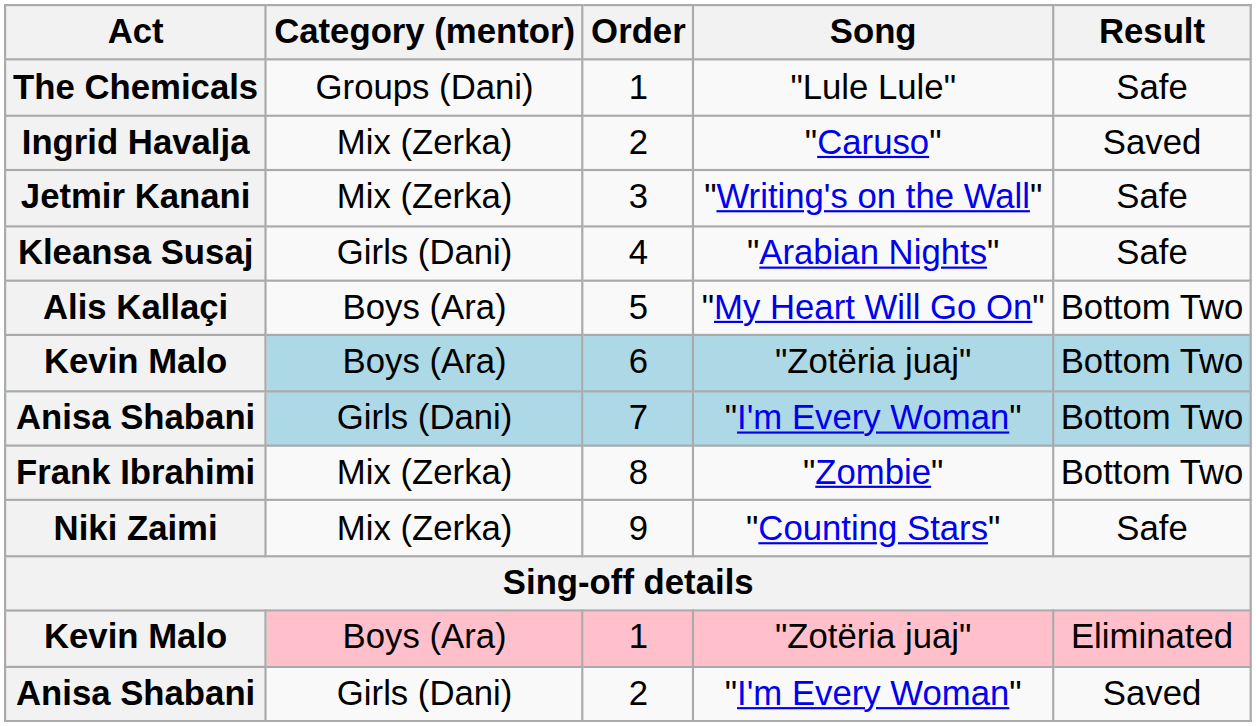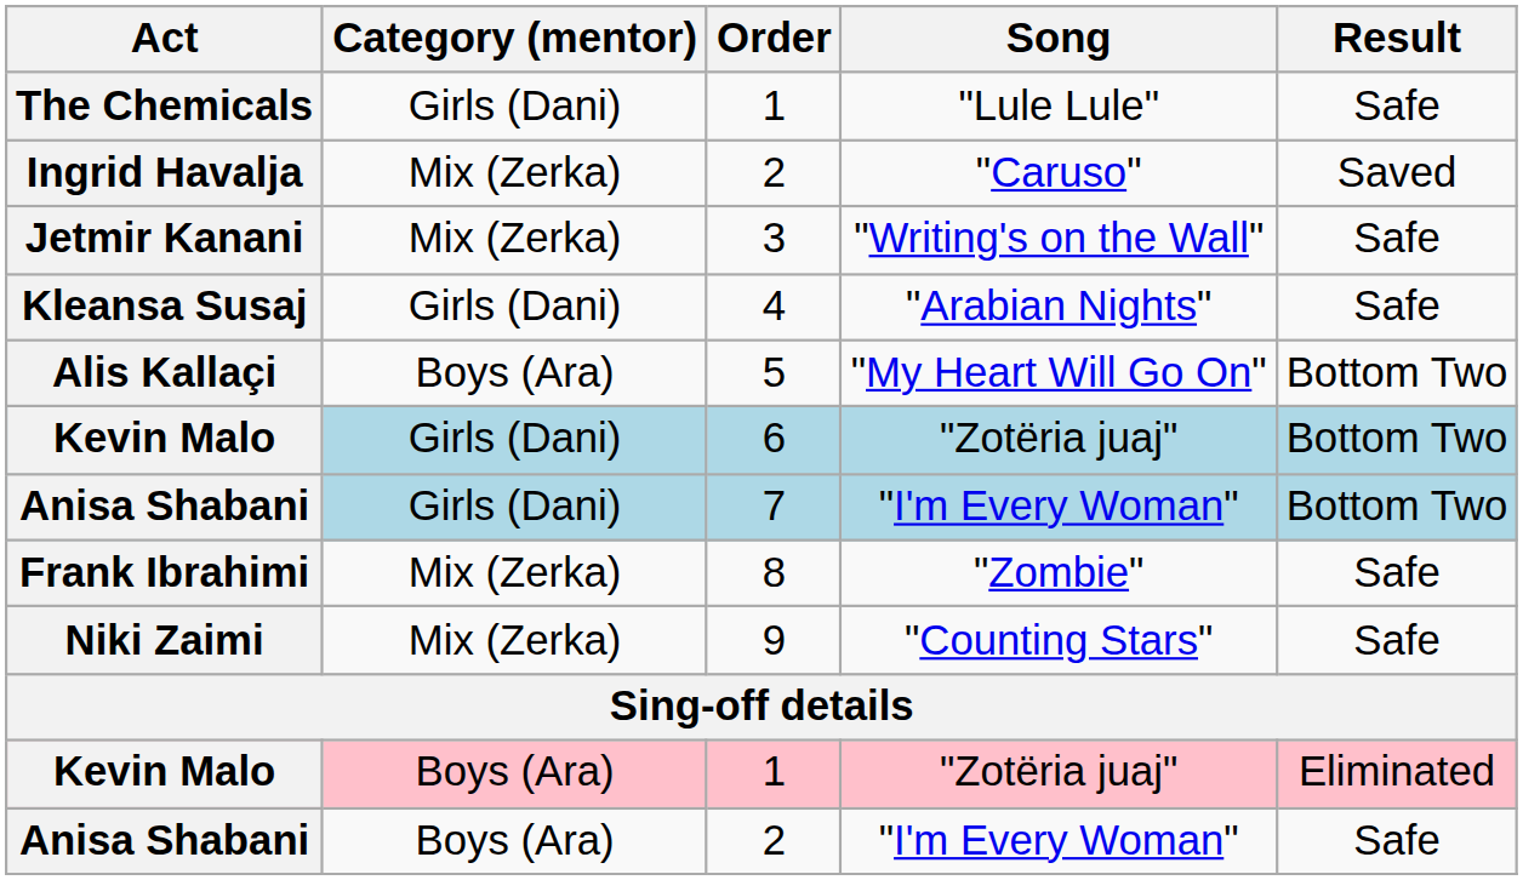 <table class="wikitable plainrowheaders" style="text-align:center;">
 <tr>
 <th scope="col">Act</th>
 <th scope="col">Category (mentor)</th>
 <th scope="col">Order</th>
 <th scope="col">Song</th>
 <th scope="col">Result</th>
 </tr>
 <tr>
 <th scope="row">The Chemicals</th>
-<td>Groups (Dani)</td>
+<td>Girls (Dani)</td>
 <td>1</td>
 <td>"Lule Lule"</td>
 <td>Safe</td>
 </tr>
 <tr>
 <th scope="row">Ingrid Havalja</th>
 <td>Mix (Zerka)</td>
 <td>2</td>
 <td>"<a href='#'>Caruso</a>"</td>
 <td>Saved</td>
 </tr>
 <tr>
 <th scope="row">Jetmir Kanani</th>
 <td>Mix (Zerka)</td>
 <td>3</td>
 <td>"<a href='#'>Writing's on the Wall</a>"</td>
 <td>Safe</td>
 </tr>
 <tr>
 <th scope="row">Kleansa Susaj</th>
 <td>Girls (Dani)</td>
 <td>4</td>
 <td>"<a href='#'>Arabian Nights</a>"</td>
 <td>Safe</td>
 </tr>
 <tr>
 <th scope="row">Alis Kallaçi</th>
 <td>Boys (Ara)</td>
 <td>5</td>
 <td>"<a href='#'>My Heart Will Go On</a>"</td>
 <td>Bottom Two</td>
 </tr>
 <tr style="background:lightblue;">
 <th scope="row">Kevin Malo</th>
-<td>Boys (Ara)</td>
+<td>Girls (Dani)</td>
 <td>6</td>
 <td>"Zotëria juaj"</td>
 <td>Bottom Two</td>
 </tr>
 <tr style="background:lightblue;">
 <th scope="row">Anisa Shabani</th>
 <td>Girls (Dani)</td>
 <td>7</td>
 <td>"<a href='#'>I'm Every Woman</a>"</td>
 <td>Bottom Two</td>
 </tr>
 <tr>
 <th scope="row">Frank Ibrahimi</th>
 <td>Mix (Zerka)</td>
 <td>8</td>
 <td>"<a href='#'>Zombie</a>"</td>
-<td>Bottom Two</td>
+<td>Safe</td>
 </tr>
 <tr>
 <th scope="row">Niki Zaimi</th>
 <td>Mix (Zerka)</td>
 <td>9</td>
 <td>"<a href='#'>Counting Stars</a>"</td>
 <td>Safe</td>
 </tr>
 <tr>
 <th colspan="5">Sing-off details</th>
 </tr>
 <tr style="background:pink;">
 <th scope="row">Kevin Malo</th>
 <td>Boys (Ara)</td>
 <td>1</td>
 <td>"Zotëria juaj"</td>
 <td>Eliminated</td>
 </tr>
 <tr>
 <th scope="row">Anisa Shabani</th>
-<td>Girls (Dani)</td>
+<td>Boys (Ara)</td>
 <td>2</td>
 <td>"<a href='#'>I'm Every Woman</a>"</td>
-<td>Saved</td>
+<td>Safe</td>
 </tr>
 <tr>
 </tr>
 </table>
